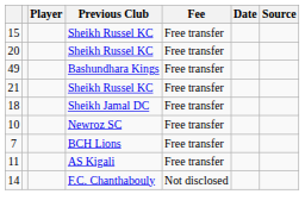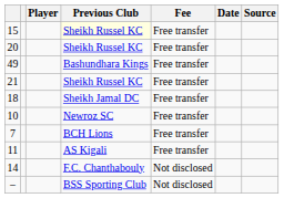 <table class="wikitable plainrowheaders sortable">
 <tr>
 <th></th>
 <th></th>
 <th>Player</th>
 <th>Previous Club</th>
 <th>Fee</th>
 <th>Date</th>
 <th>Source</th>
 </tr>
 <tr>
 <td align=center>15</td>
 <td align=center></td>
 <td></td>
-<td> <a href='#'>Sheikh Russel KC</a></td>
+<td style="background: lightyellow;"> <a href='#'>Sheikh Russel KC</a></td>
 <td>Free transfer</td>
 <td></td>
 <td></td>
 </tr>
 <tr>
 <td align=center>20</td>
 <td align=center></td>
 <td></td>
 <td> <a href='#'>Sheikh Russel KC</a></td>
 <td>Free transfer</td>
 <td></td>
 <td></td>
 </tr>
 <tr>
 <td align=center>49</td>
 <td align=center></td>
 <td></td>
 <td> <a href='#'>Bashundhara Kings</a></td>
 <td>Free transfer</td>
 <td></td>
 <td></td>
 </tr>
 <tr>
 <td align=center>21</td>
 <td align=center></td>
 <td></td>
 <td> <a href='#'>Sheikh Russel KC</a></td>
 <td>Free transfer</td>
 <td></td>
 <td></td>
 </tr>
 <tr>
 <td align=center>18</td>
 <td align=center></td>
 <td></td>
 <td> <a href='#'>Sheikh Jamal DC</a></td>
 <td>Free transfer</td>
 <td></td>
 <td></td>
 </tr>
 <tr>
 <td align=center>10</td>
 <td align=center></td>
 <td></td>
 <td> <a href='#'>Newroz SC</a></td>
 <td>Free transfer</td>
 <td></td>
 <td></td>
 </tr>
 <tr>
 <td align=center>7</td>
 <td align=center></td>
 <td></td>
 <td> <a href='#'>BCH Lions</a></td>
 <td>Free transfer</td>
 <td></td>
 <td></td>
 </tr>
 <tr>
 <td align=center>11</td>
 <td align=center></td>
 <td></td>
 <td> <a href='#'>AS Kigali</a></td>
 <td>Free transfer</td>
 <td></td>
 <td></td>
 </tr>
 <tr>
 <td align=center>14</td>
 <td align=center></td>
 <td></td>
 <td> <a href='#'>F.C. Chanthabouly</a></td>
 <td>Not disclosed</td>
 <td></td>
 <td></td>
 </tr>
+<tr>
+<td align=center>–</td>
+<td align=center></td>
+<td></td>
+<td> <a href='#'>BSS Sporting Club</a></td>
+<td>Not disclosed</td>
+<td></td>
+<td></td>
+</tr>
 </table>
